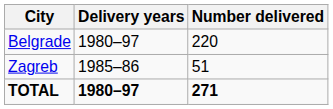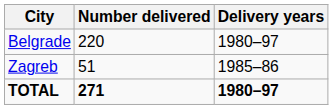 <table class="wikitable">
 <tr>
 <th>City</th>
+<th>Number delivered</th>
 <th>Delivery years</th>
-<th>Number delivered</th>
 </tr>
 <tr>
 <td><a href='#'>Belgrade</a></td>
+<td>220</td>
 <td>1980–97</td>
-<td>220</td>
 </tr>
 <tr>
 <td><a href='#'>Zagreb</a></td>
+<td>51</td>
 <td>1985–86</td>
-<td>51</td>
 </tr>
 <tr>
 <td><strong>TOTAL</strong></td>
+<td><strong>271</strong></td>
 <td><strong>1980–97</strong></td>
-<td><strong>271</strong></td>
 </tr>
 </table>
